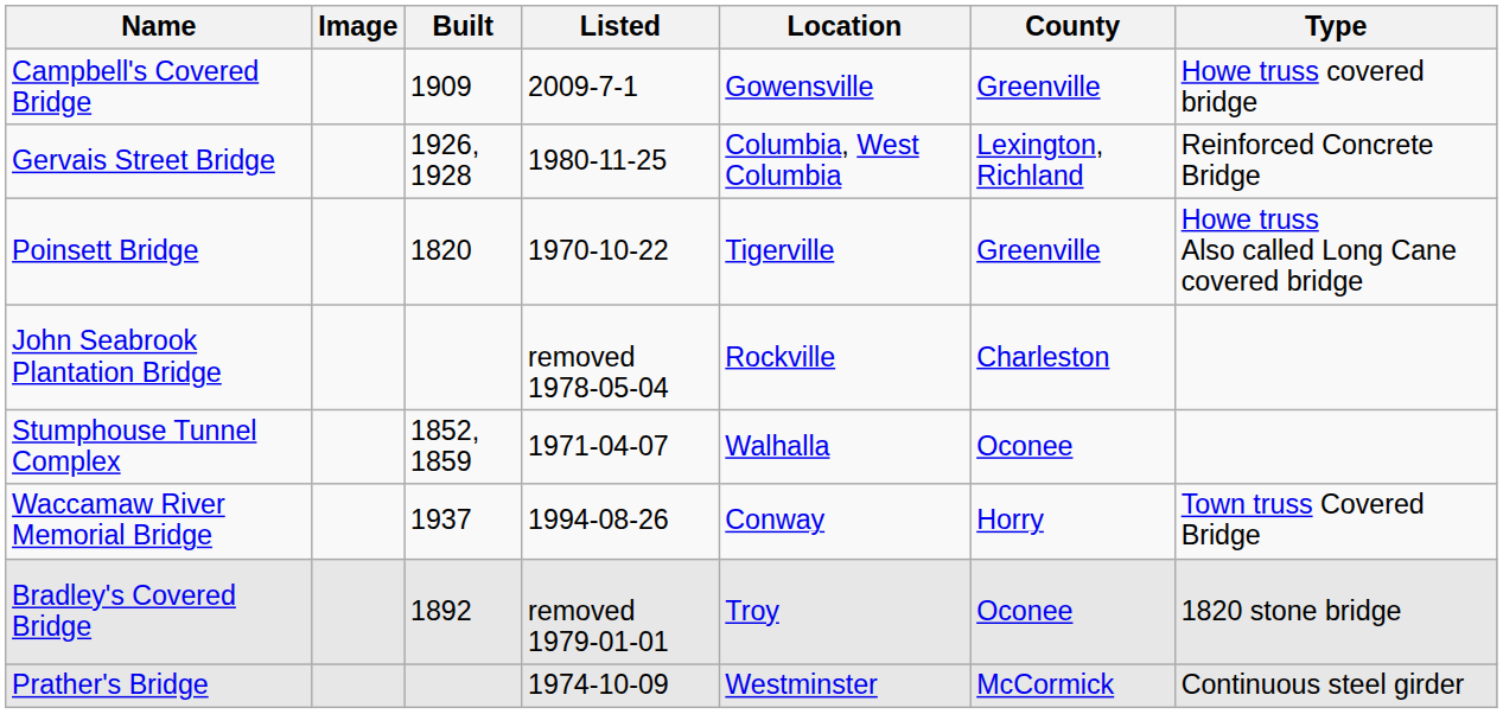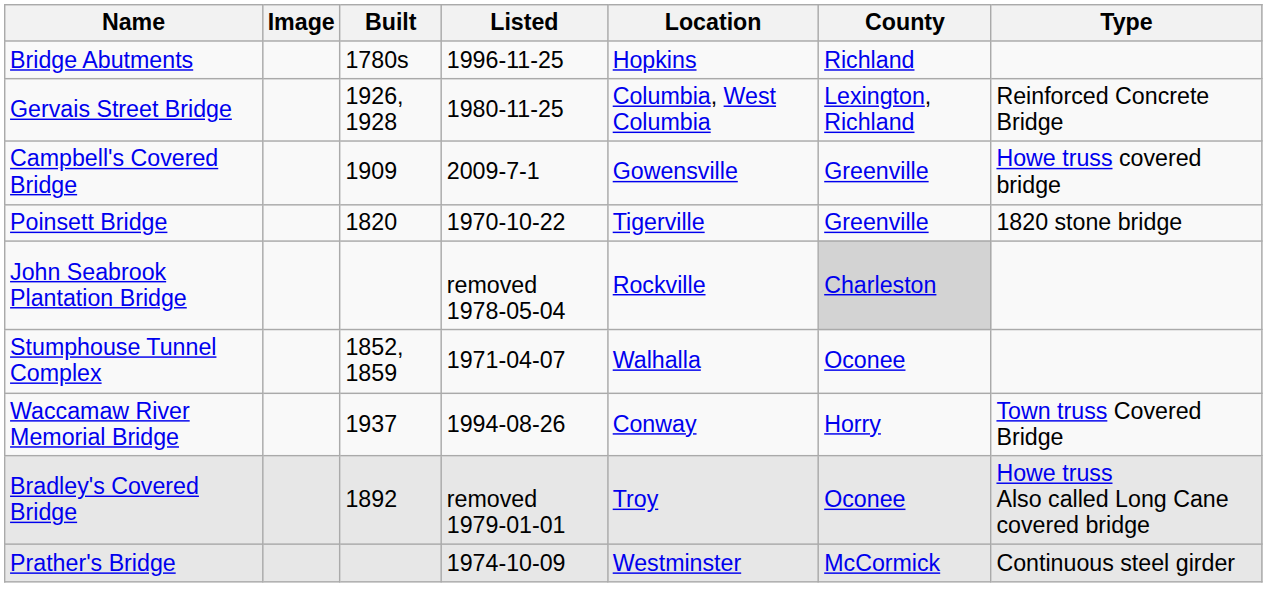 <table class="wikitable sortable">
 <tr>
 <th>Name</th>
 <th>Image</th>
 <th>Built</th>
 <th>Listed</th>
 <th>Location</th>
 <th>County</th>
 <th>Type<br></th>
 </tr>
 <tr>
-<td><a href='#'>Campbell's Covered Bridge</a></td>
+<td><a href='#'>Bridge Abutments</a></td>
 <td></td>
-<td>1909</td>
-<td>2009-7-1</td>
-<td><a href='#'>Gowensville</a><br><small></small></td>
-<td><a href='#'>Greenville</a></td>
-<td><a href='#'>Howe truss</a> covered bridge</td>
+<td>1780s</td>
+<td>1996-11-25</td>
+<td><a href='#'>Hopkins</a></td>
+<td><a href='#'>Richland</a></td>
+<td></td>
 </tr>
 <tr>
 <td><a href='#'>Gervais Street Bridge</a></td>
 <td></td>
 <td>1926, 1928</td>
 <td>1980-11-25</td>
 <td><a href='#'>Columbia</a>, <a href='#'>West Columbia</a><br><small></small></td>
 <td><a href='#'>Lexington</a>, <a href='#'>Richland</a></td>
 <td>Reinforced Concrete Bridge<br></td>
 </tr>
 <tr>
+<td><a href='#'>Campbell's Covered Bridge</a></td>
+<td></td>
+<td>1909</td>
+<td>2009-7-1</td>
+<td><a href='#'>Gowensville</a><br><small></small></td>
+<td><a href='#'>Greenville</a></td>
+<td><a href='#'>Howe truss</a> covered bridge</td>
+</tr>
+<tr>
 <td><a href='#'>Poinsett Bridge</a></td>
 <td></td>
 <td>1820</td>
 <td>1970-10-22</td>
 <td><a href='#'>Tigerville</a><br><small></small></td>
 <td><a href='#'>Greenville</a></td>
-<td><a href='#'>Howe truss</a><br>Also called Long Cane covered bridge</td>
+<td>1820 stone bridge</td>
 </tr>
 <tr>
 <td><a href='#'>John Seabrook Plantation Bridge</a></td>
 <td></td>
 <td></td>
 <td><br>removed 1978-05-04</td>
 <td><a href='#'>Rockville</a><br><small></small></td>
-<td><a href='#'>Charleston</a></td>
+<td style="background: lightgrey;"><a href='#'>Charleston</a></td>
 <td></td>
 </tr>
 <tr>
 <td><a href='#'>Stumphouse Tunnel Complex</a></td>
 <td></td>
 <td>1852, 1859</td>
 <td>1971-04-07</td>
 <td><a href='#'>Walhalla</a></td>
 <td><a href='#'>Oconee</a></td>
 <td></td>
 </tr>
 <tr>
 <td><a href='#'>Waccamaw River Memorial Bridge</a></td>
 <td></td>
 <td>1937</td>
 <td>1994-08-26</td>
 <td><a href='#'>Conway</a><br><small></small></td>
 <td><a href='#'>Horry</a></td>
 <td><a href='#'>Town truss</a> Covered Bridge</td>
 </tr>
 <tr bgcolor=e7e7e7>
 <td><a href='#'>Bradley's Covered Bridge</a></td>
 <td></td>
 <td>1892</td>
 <td><br>removed 1979-01-01</td>
 <td><a href='#'>Troy</a></td>
 <td><a href='#'>Oconee</a></td>
-<td>1820 stone bridge</td>
+<td><a href='#'>Howe truss</a><br>Also called Long Cane covered bridge</td>
 </tr>
 <tr bgcolor=e7e7e7>
 <td><a href='#'>Prather's Bridge</a></td>
 <td></td>
 <td></td>
 <td>1974-10-09</td>
 <td><a href='#'>Westminster</a></td>
 <td><a href='#'>McCormick</a></td>
 <td>Continuous steel girder</td>
 </tr>
 </table>
